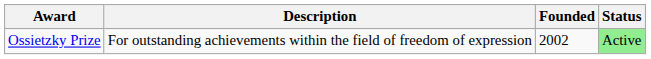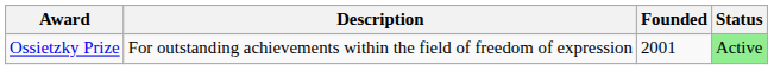 <table class="wikitable sortable" style="font-size: 85%;">
 <tr>
 <th>Award</th>
 <th>Description</th>
 <th>Founded</th>
 <th>Status</th>
 </tr>
 <tr>
 <td><a href='#'>Ossietzky Prize</a></td>
 <td>For outstanding achievements within the field of freedom of expression</td>
-<td>2002</td>
+<td>2001</td>
 <td style="background: lightgreen;">Active</td>
 </tr>
 </table>
